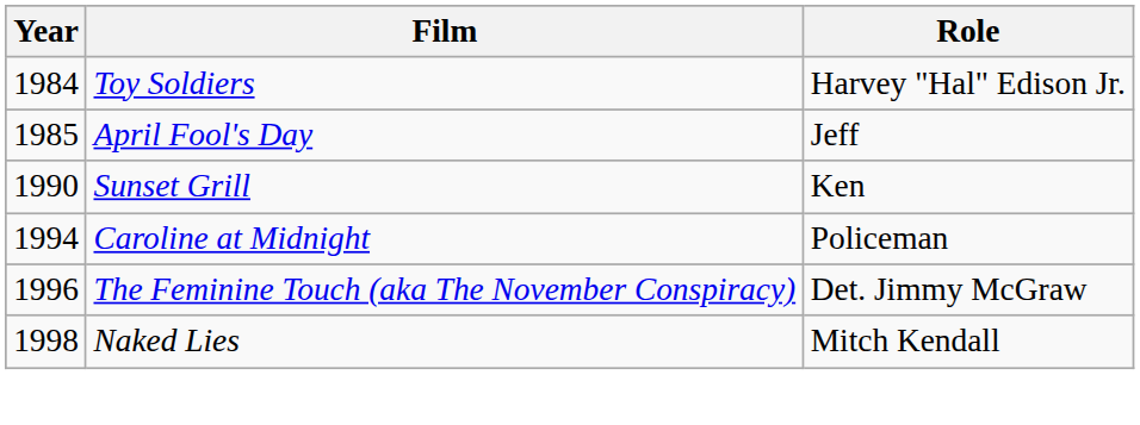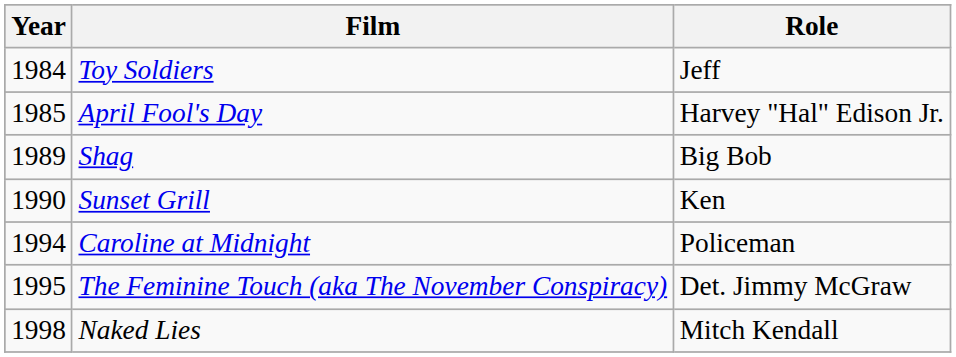 <table class="wikitable sortable">
 <tr>
 <th>Year</th>
 <th>Film</th>
 <th>Role</th>
 </tr>
 <tr>
 <td>1984</td>
 <td><em><a href='#'>Toy Soldiers</a></em></td>
-<td>Harvey "Hal" Edison Jr.</td>
+<td>Jeff</td>
 </tr>
 <tr>
 <td>1985</td>
 <td><em><a href='#'>April Fool's Day</a></em></td>
-<td>Jeff</td>
+<td>Harvey "Hal" Edison Jr.</td>
+</tr>
+<tr>
+<td>1989</td>
+<td><em><a href='#'>Shag</a></em></td>
+<td>Big Bob</td>
 </tr>
 <tr>
 <td>1990</td>
 <td><em><a href='#'>Sunset Grill</a></em></td>
 <td>Ken</td>
 </tr>
 <tr>
 <td>1994</td>
 <td><em><a href='#'>Caroline at Midnight</a></em></td>
 <td>Policeman</td>
 </tr>
 <tr>
-<td>1996</td>
+<td>1995</td>
 <td><em><a href='#'>The Feminine Touch (aka The November Conspiracy)</a></em></td>
 <td>Det. Jimmy McGraw</td>
 </tr>
 <tr>
 <td>1998</td>
 <td><em>Naked Lies</em></td>
 <td>Mitch Kendall</td>
 </tr>
 </table>
